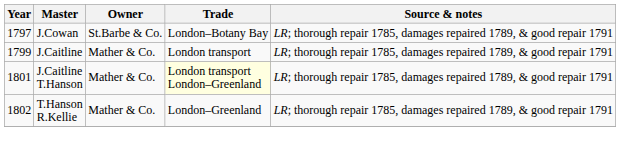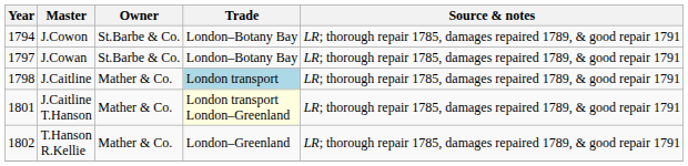 <table class=" wikitable">
 <tr>
 <th>Year</th>
 <th>Master</th>
 <th>Owner</th>
 <th>Trade</th>
 <th>Source & notes</th>
 </tr>
 <tr>
+<td>1794</td>
+<td>J.Cowon</td>
+<td>St.Barbe & Co.</td>
+<td>London–Botany Bay</td>
+<td><em>LR</em>; thorough repair 1785, damages repaired 1789, & good repair 1791</td>
+</tr>
+<tr>
 <td>1797</td>
 <td>J.Cowan</td>
 <td>St.Barbe & Co.</td>
 <td>London–Botany Bay</td>
 <td><em>LR</em>; thorough repair 1785, damages repaired 1789, & good repair 1791</td>
 </tr>
 <tr>
-<td>1799</td>
+<td>1798</td>
 <td>J.Caitline</td>
 <td>Mather & Co.</td>
-<td>London transport</td>
+<td style="background: lightblue;">London transport</td>
 <td><em>LR</em>; thorough repair 1785, damages repaired 1789, & good repair 1791</td>
 </tr>
 <tr>
 <td>1801</td>
 <td>J.Caitline<br>T.Hanson</td>
 <td>Mather & Co.</td>
 <td style="background: lightyellow;">London transport<br>London–Greenland</td>
 <td><em>LR</em>; thorough repair 1785, damages repaired 1789, & good repair 1791</td>
 </tr>
 <tr>
 <td>1802</td>
 <td>T.Hanson<br>R.Kellie</td>
 <td>Mather & Co.</td>
 <td>London–Greenland</td>
 <td><em>LR</em>; thorough repair 1785, damages repaired 1789, & good repair 1791</td>
 </tr>
 <tr>
 </tr>
 </table>
